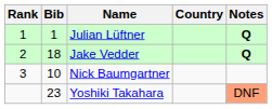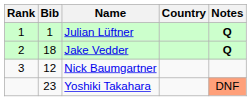 <table class="wikitable" style="text-align:center;">
 <tr>
 <th>Rank</th>
 <th>Bib</th>
 <th>Name</th>
 <th>Country</th>
 <th>Notes</th>
 </tr>
 <tr bgcolor=ccffcc>
 <td>1</td>
 <td>1</td>
 <td align=left><a href='#'>Julian Lüftner</a></td>
 <td align=left></td>
 <td><strong>Q</strong></td>
 </tr>
 <tr bgcolor=ccffcc>
 <td>2</td>
 <td>18</td>
 <td align=left><a href='#'>Jake Vedder</a></td>
 <td align=left></td>
 <td><strong>Q</strong></td>
 </tr>
 <tr>
 <td>3</td>
-<td>10</td>
+<td>12</td>
 <td align=left><a href='#'>Nick Baumgartner</a></td>
 <td align=left></td>
 <td></td>
 </tr>
 <tr>
 <td></td>
 <td>23</td>
 <td align=left><a href='#'>Yoshiki Takahara</a></td>
 <td align=left></td>
 <td style="background: lightsalmon;">DNF</td>
 </tr>
 </table>
